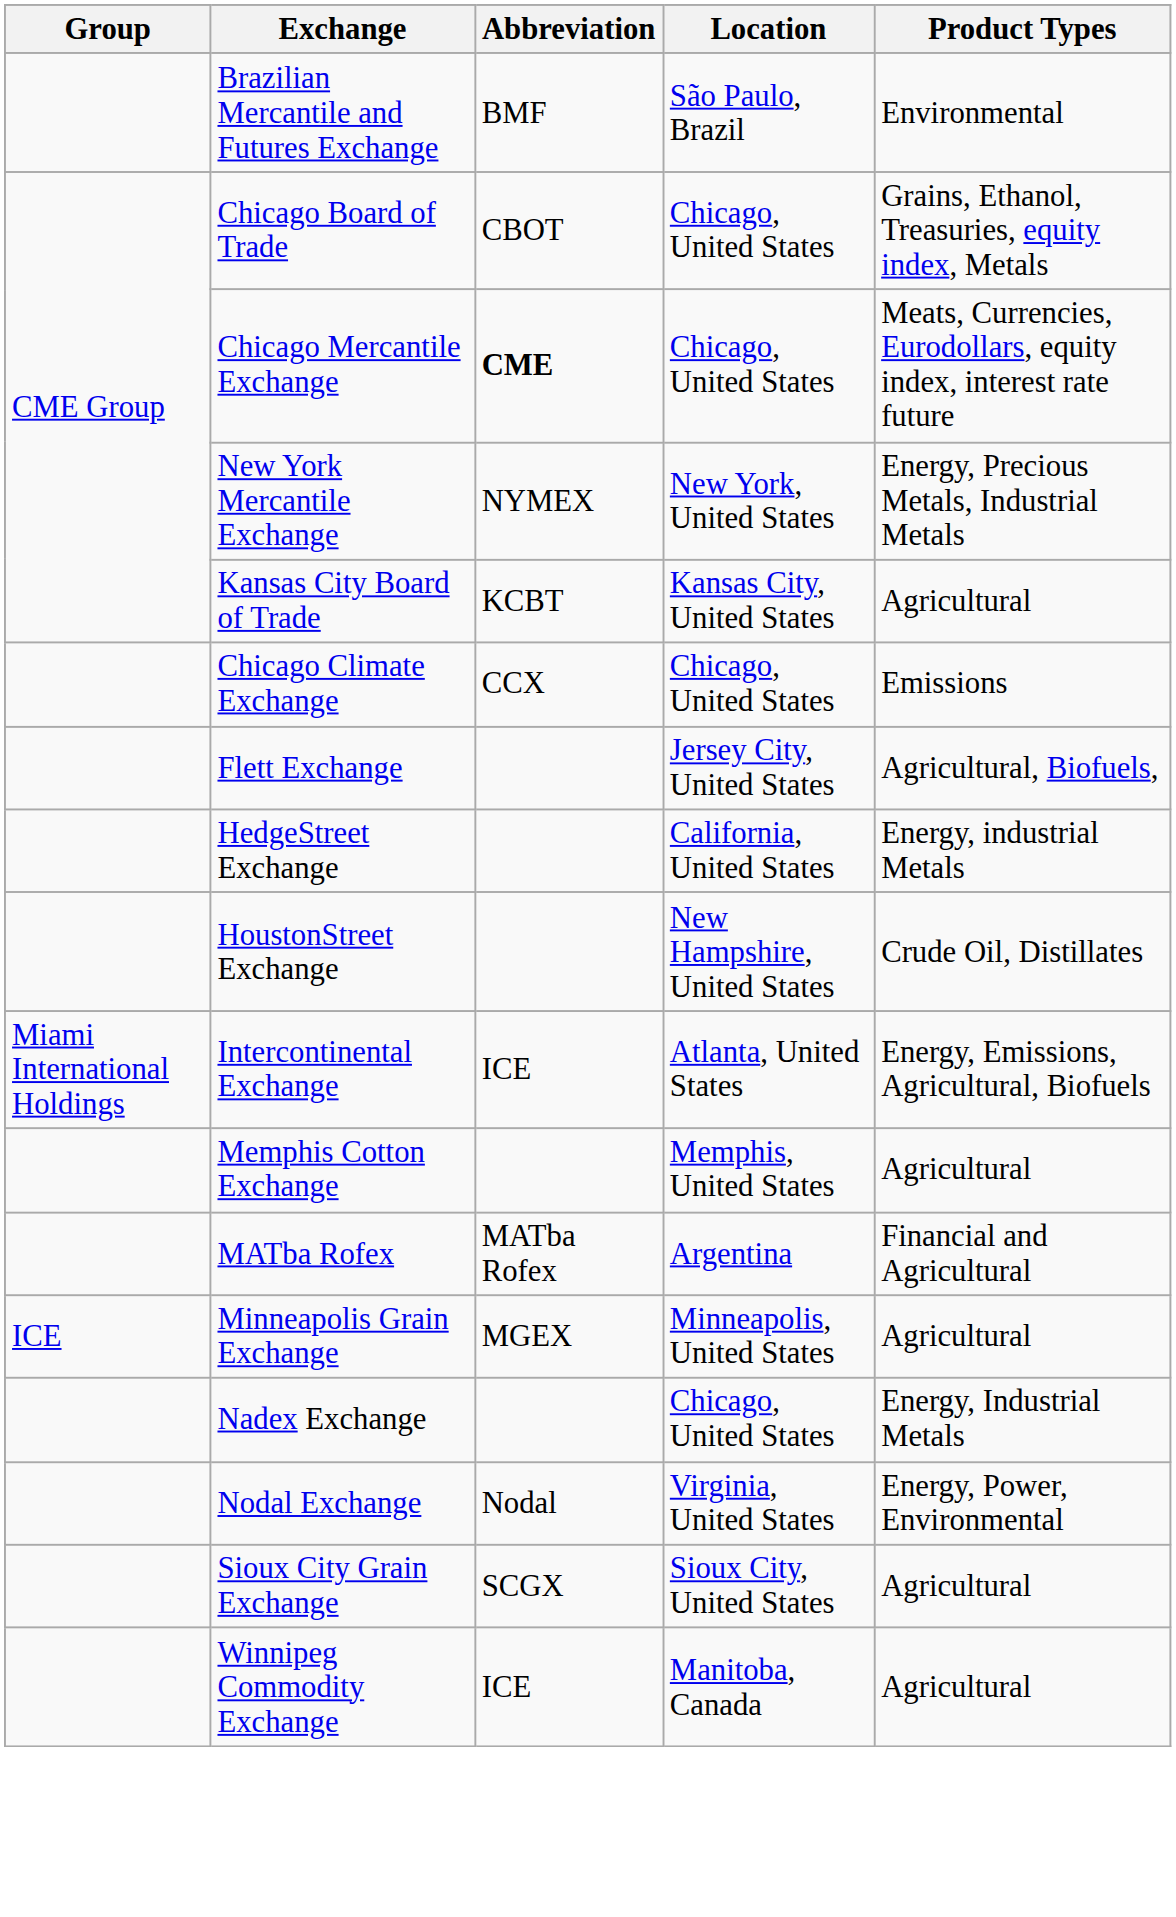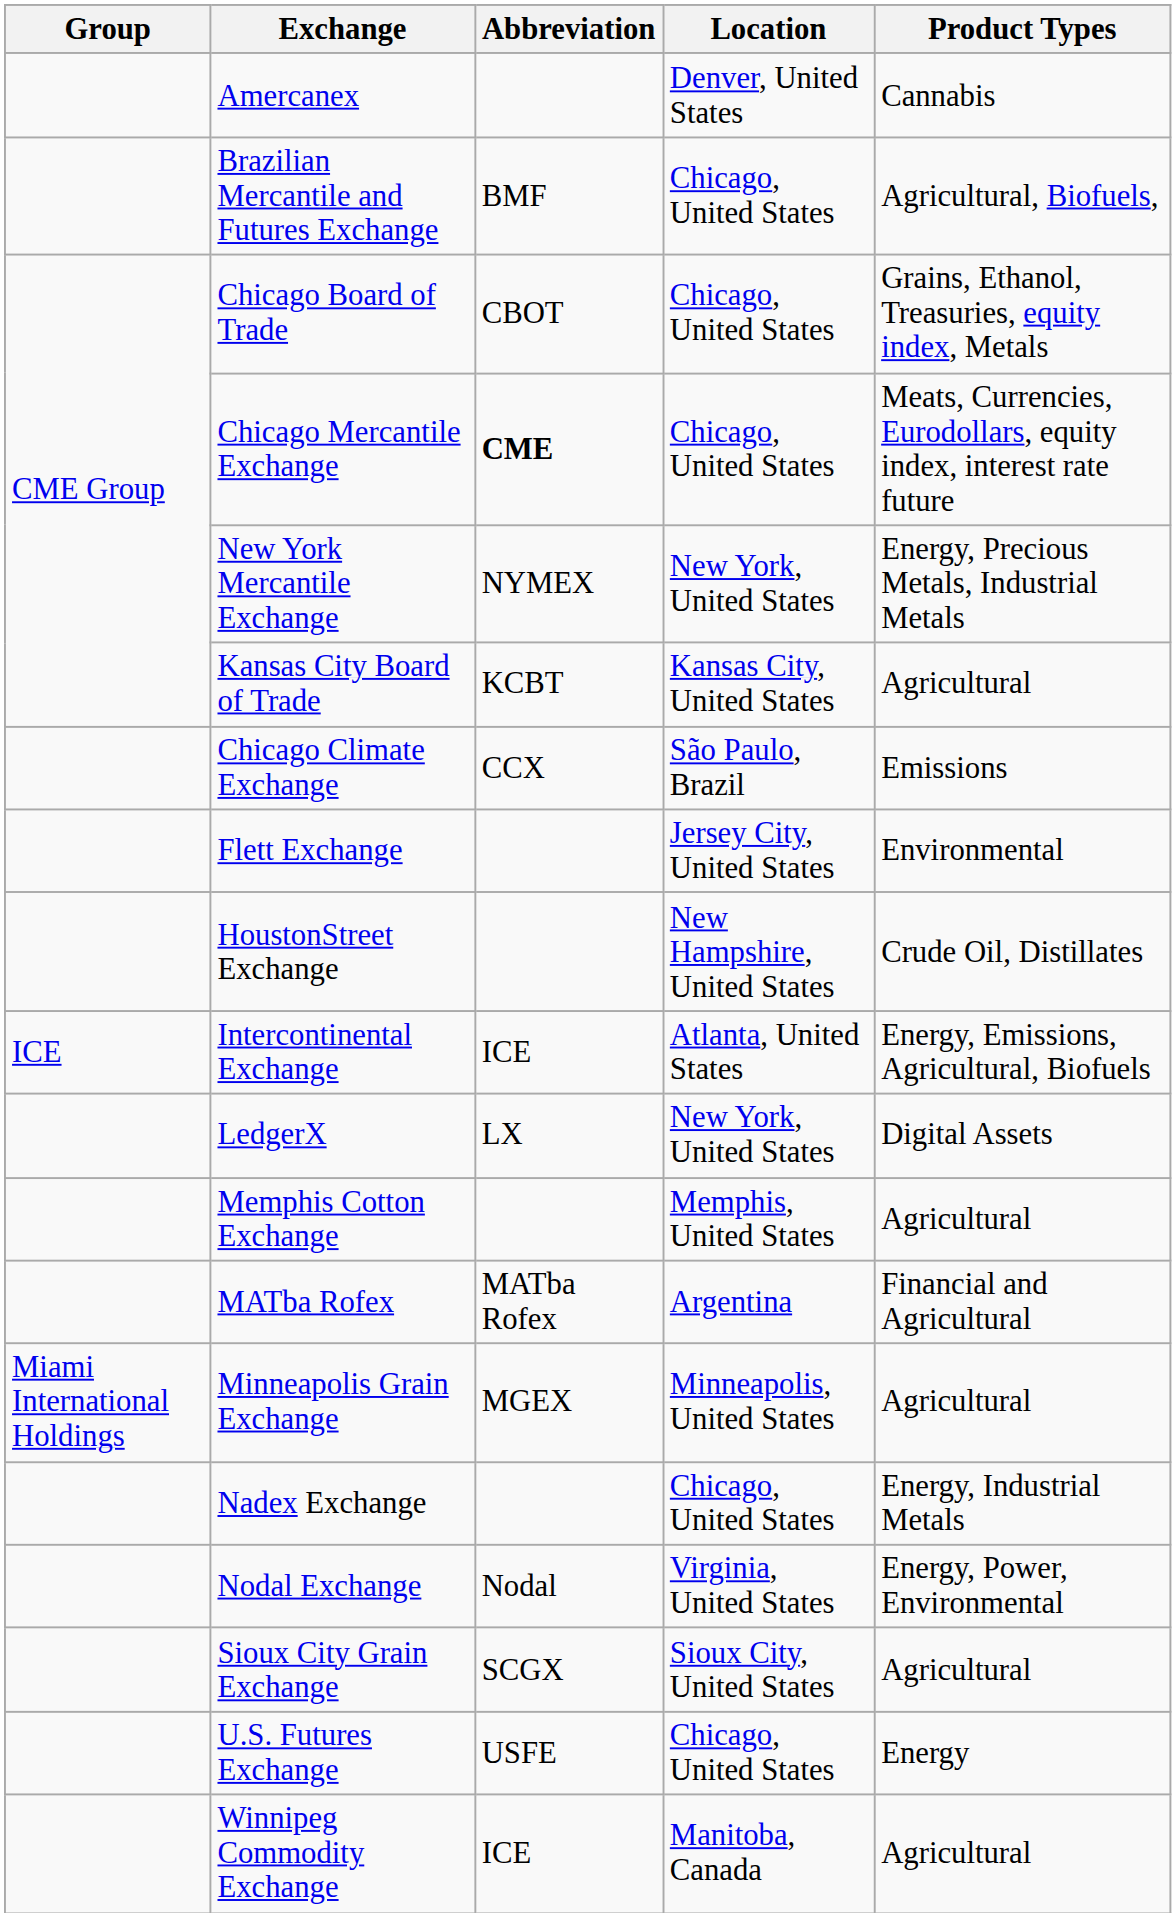 <table class="wikitable">
 <tr>
 <th>Group</th>
 <th>Exchange</th>
 <th>Abbreviation</th>
 <th>Location</th>
 <th>Product Types</th>
 </tr>
 <tr>
 <td></td>
+<td><a href='#'>Amercanex</a></td>
+<td></td>
+<td><a href='#'>Denver</a>, United States</td>
+<td>Cannabis</td>
+</tr>
+<tr>
+<td></td>
 <td><a href='#'>Brazilian Mercantile and Futures Exchange</a></td>
 <td>BMF</td>
-<td><a href='#'>São Paulo</a>, Brazil</td>
-<td>Environmental</td>
+<td><a href='#'>Chicago</a>, United States</td>
+<td>Agricultural, <a href='#'>Biofuels</a>,</td>
 </tr>
 <tr>
 <td rowspan="4"><a href='#'>CME Group</a></td>
 <td><a href='#'>Chicago Board of Trade</a></td>
 <td>CBOT</td>
 <td><a href='#'>Chicago</a>, United States</td>
 <td>Grains, Ethanol, Treasuries, <a href='#'>equity index</a>, Metals</td>
 </tr>
 <tr>
 <td><a href='#'>Chicago Mercantile Exchange</a></td>
 <td><strong>CME</strong></td>
 <td><a href='#'>Chicago</a>, United States</td>
 <td>Meats, Currencies, <a href='#'>Eurodollars</a>, equity index, interest rate future</td>
 </tr>
 <tr>
 <td><a href='#'>New York Mercantile Exchange</a></td>
 <td>NYMEX</td>
 <td><a href='#'>New York</a>, United States</td>
 <td>Energy, Precious Metals, Industrial Metals</td>
 </tr>
 <tr>
 <td><a href='#'>Kansas City Board of Trade</a></td>
 <td>KCBT</td>
 <td><a href='#'>Kansas City</a>, United States</td>
 <td>Agricultural</td>
 </tr>
 <tr>
 <td></td>
 <td><a href='#'>Chicago Climate Exchange</a></td>
 <td>CCX</td>
-<td><a href='#'>Chicago</a>, United States</td>
+<td><a href='#'>São Paulo</a>, Brazil</td>
 <td>Emissions</td>
 </tr>
 <tr>
 <td></td>
 <td><a href='#'>Flett Exchange</a></td>
 <td></td>
 <td><a href='#'>Jersey City</a>, United States</td>
-<td>Agricultural, <a href='#'>Biofuels</a>,</td>
-</tr>
-<tr>
-<td></td>
-<td><a href='#'>HedgeStreet</a> Exchange</td>
-<td></td>
-<td><a href='#'>California</a>, United States</td>
-<td>Energy, industrial Metals</td>
+<td>Environmental</td>
 </tr>
 <tr>
 <td></td>
 <td><a href='#'>HoustonStreet</a> Exchange</td>
 <td></td>
 <td><a href='#'>New Hampshire</a>, United States</td>
 <td>Crude Oil, Distillates</td>
 </tr>
 <tr>
-<td><a href='#'>Miami International Holdings</a></td>
+<td><a href='#'>ICE</a></td>
 <td><a href='#'>Intercontinental Exchange</a></td>
 <td>ICE</td>
 <td><a href='#'>Atlanta</a>, United States</td>
 <td>Energy, Emissions, Agricultural, Biofuels</td>
+</tr>
+<tr>
+<td></td>
+<td><a href='#'>LedgerX</a></td>
+<td>LX</td>
+<td><a href='#'>New York</a>, United States</td>
+<td>Digital Assets</td>
 </tr>
 <tr>
 <td></td>
 <td><a href='#'>Memphis Cotton Exchange</a></td>
 <td></td>
 <td><a href='#'>Memphis</a>, United States</td>
 <td>Agricultural</td>
 </tr>
 <tr>
 <td></td>
 <td><a href='#'>MATba Rofex</a></td>
 <td>MATba Rofex</td>
 <td><a href='#'>Argentina</a></td>
 <td>Financial and Agricultural</td>
 </tr>
 <tr>
-<td><a href='#'>ICE</a></td>
+<td><a href='#'>Miami International Holdings</a></td>
 <td><a href='#'>Minneapolis Grain Exchange</a></td>
 <td>MGEX</td>
 <td><a href='#'>Minneapolis</a>, United States</td>
 <td>Agricultural</td>
 </tr>
 <tr>
 <td></td>
 <td><a href='#'>Nadex</a> Exchange</td>
 <td></td>
 <td><a href='#'>Chicago</a>, United States</td>
 <td>Energy, Industrial Metals</td>
 </tr>
 <tr>
 <td></td>
 <td><a href='#'>Nodal Exchange</a></td>
 <td>Nodal</td>
 <td><a href='#'>Virginia</a>, United States</td>
 <td>Energy, Power, Environmental</td>
 </tr>
 <tr>
 <td></td>
 <td><a href='#'>Sioux City Grain Exchange</a></td>
 <td>SCGX</td>
 <td><a href='#'>Sioux City</a>, United States</td>
 <td>Agricultural</td>
 </tr>
 <tr>
 <td></td>
+<td><a href='#'>U.S. Futures Exchange</a></td>
+<td>USFE</td>
+<td><a href='#'>Chicago</a>, United States</td>
+<td>Energy</td>
+</tr>
+<tr>
+<td></td>
 <td><a href='#'>Winnipeg Commodity Exchange</a></td>
 <td>ICE</td>
 <td><a href='#'>Manitoba</a>, Canada</td>
 <td>Agricultural</td>
 </tr>
 </table>
